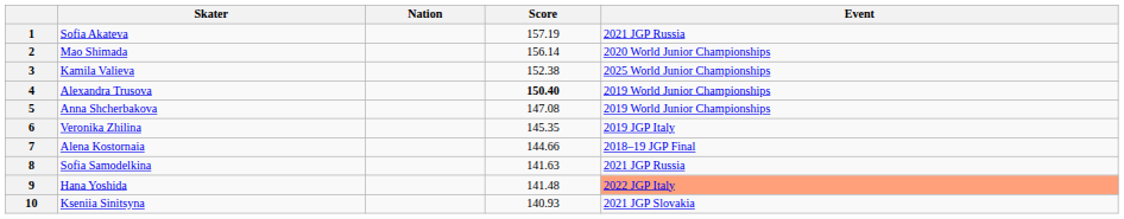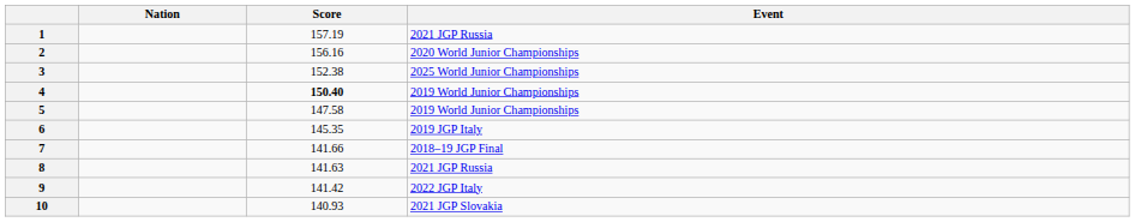 <table class="wikitable sortable" style="text-align:left; width:75%">
 <tr>
 <th scope="col"></th>
-<th scope="col">Skater</th>
 <th scope="col">Nation</th>
 <th scope="col">Score</th>
 <th scope="col">Event</th>
 </tr>
 <tr>
 <th scope="row">1</th>
-<td><a href='#'>Sofia Akateva</a></td>
 <td></td>
 <td style="text-align:center;">157.19</td>
 <td><a href='#'>2021 JGP Russia</a></td>
 </tr>
 <tr>
 <th scope="row">2</th>
-<td><a href='#'>Mao Shimada</a></td>
 <td></td>
-<td style="text-align:center;">156.14</td>
+<td style="text-align:center;">156.16</td>
 <td><a href='#'>2020 World Junior Championships</a></td>
 </tr>
 <tr>
 <th scope="row">3</th>
-<td><a href='#'>Kamila Valieva</a></td>
 <td></td>
 <td style="text-align:center;">152.38</td>
 <td><a href='#'>2025 World Junior Championships</a></td>
 </tr>
 <tr>
 <th scope="row">4</th>
-<td><a href='#'>Alexandra Trusova</a></td>
 <td></td>
 <td style="text-align:center;"><strong>150.40</strong></td>
 <td><a href='#'>2019 World Junior Championships</a></td>
 </tr>
 <tr>
 <th scope="row">5</th>
-<td><a href='#'>Anna Shcherbakova</a></td>
 <td></td>
-<td style="text-align:center;">147.08</td>
+<td style="text-align:center;">147.58</td>
 <td><a href='#'>2019 World Junior Championships</a></td>
 </tr>
 <tr>
 <th scope="row">6</th>
-<td><a href='#'>Veronika Zhilina</a></td>
 <td></td>
 <td style="text-align:center;">145.35</td>
 <td><a href='#'>2019 JGP Italy</a></td>
 </tr>
 <tr>
 <th scope="row">7</th>
-<td><a href='#'>Alena Kostornaia</a></td>
 <td></td>
-<td style="text-align:center;">144.66</td>
+<td style="text-align:center;">141.66</td>
 <td><a href='#'>2018–19 JGP Final</a></td>
 </tr>
 <tr>
 <th scope="row">8</th>
-<td><a href='#'>Sofia Samodelkina</a></td>
 <td></td>
 <td style="text-align:center;">141.63</td>
 <td><a href='#'>2021 JGP Russia</a></td>
 </tr>
 <tr>
 <th scope="row">9</th>
-<td><a href='#'>Hana Yoshida</a></td>
 <td></td>
-<td style="text-align:center;">141.48</td>
-<td style="background: lightsalmon;"><a href='#'>2022 JGP Italy</a></td>
+<td style="text-align:center;">141.42</td>
+<td><a href='#'>2022 JGP Italy</a></td>
 </tr>
 <tr>
 <th scope="row">10</th>
-<td><a href='#'>Kseniia Sinitsyna</a></td>
 <td></td>
 <td style="text-align:center;">140.93</td>
 <td><a href='#'>2021 JGP Slovakia</a></td>
 </tr>
 </table>
